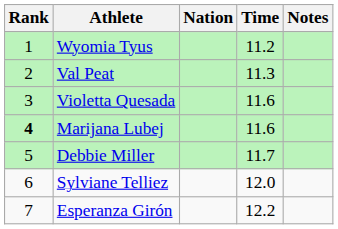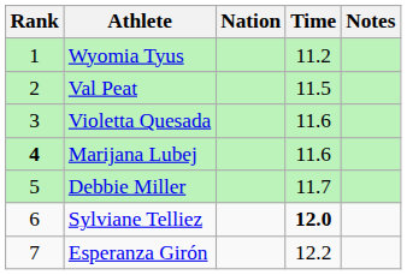 <table class="wikitable sortable" style="text-align:center">
 <tr>
 <th>Rank</th>
 <th>Athlete</th>
 <th>Nation</th>
 <th>Time</th>
 <th>Notes</th>
 </tr>
 <tr bgcolor=bbf3bb>
 <td>1</td>
 <td align=left><a href='#'>Wyomia Tyus</a></td>
 <td align=left></td>
 <td>11.2</td>
 <td></td>
 </tr>
 <tr bgcolor=bbf3bb>
 <td>2</td>
 <td align=left><a href='#'>Val Peat</a></td>
 <td align=left></td>
-<td>11.3</td>
+<td>11.5</td>
 <td></td>
 </tr>
 <tr bgcolor=bbf3bb>
 <td>3</td>
 <td align=left><a href='#'>Violetta Quesada</a></td>
 <td align=left></td>
 <td>11.6</td>
 <td></td>
 </tr>
 <tr bgcolor=bbf3bb>
 <td><strong>4</strong></td>
 <td align=left><a href='#'>Marijana Lubej</a></td>
 <td align=left></td>
 <td>11.6</td>
 <td></td>
 </tr>
 <tr bgcolor=bbf3bb>
 <td>5</td>
 <td align=left><a href='#'>Debbie Miller</a></td>
 <td align=left></td>
 <td>11.7</td>
 <td></td>
 </tr>
 <tr>
 <td>6</td>
 <td align=left><a href='#'>Sylviane Telliez</a></td>
 <td align=left></td>
-<td>12.0</td>
+<td><strong>12.0</strong></td>
 <td></td>
 </tr>
 <tr>
 <td>7</td>
 <td align=left><a href='#'>Esperanza Girón</a></td>
 <td align=left></td>
 <td>12.2</td>
 <td></td>
 </tr>
 </table>
